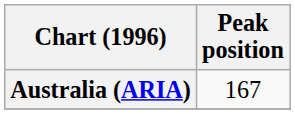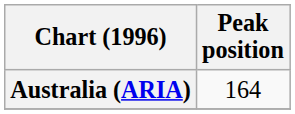 <table class="wikitable sortable plainrowheaders" style="text-align:center">
 <tr>
 <th scope="col">Chart (1996)</th>
 <th scope="col">Peak<br>position</th>
 </tr>
 <tr>
 <th scope="row">Australia (<a href='#'>ARIA</a>)</th>
-<td align="center">167</td>
+<td align="center">164</td>
 </tr>
 <tr>
 </tr>
 <tr>
 </tr>
 <tr>
 </tr>
 <tr>
 </tr>
 <tr>
 </tr>
 <tr>
 </tr>
 <tr>
 </tr>
 <tr>
 </tr>
 <tr>
 </tr>
 </table>
